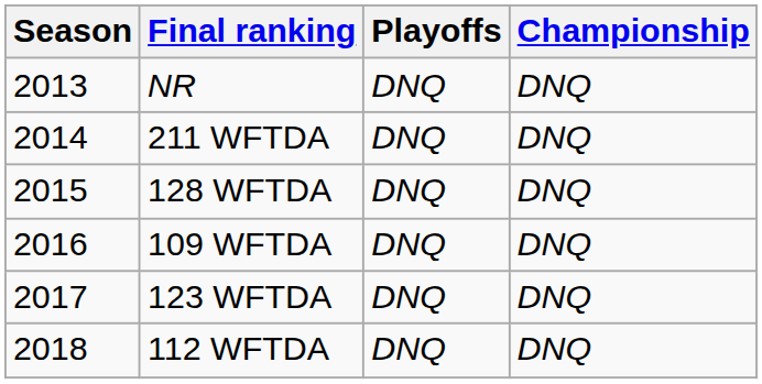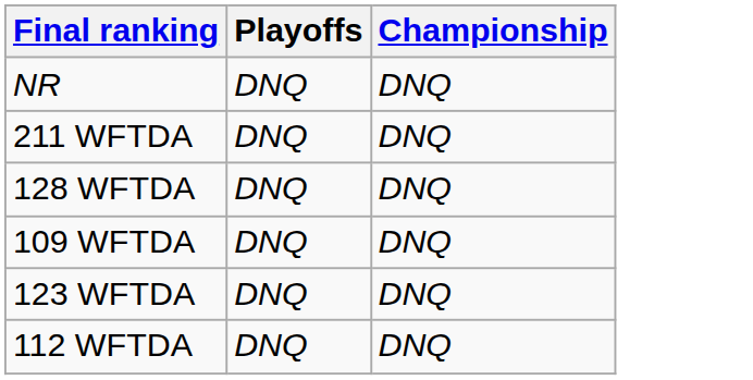 <table class="wikitable sortable">
 <tr>
-<th>Season</th>
 <th><a href='#'>Final ranking</a></th>
 <th>Playoffs</th>
 <th><a href='#'>Championship</a></th>
 </tr>
 <tr>
-<td>2013</td>
 <td><em>NR</em></td>
 <td><em>DNQ</em></td>
 <td><em>DNQ</em></td>
 </tr>
 <tr>
-<td>2014</td>
 <td>211 WFTDA</td>
 <td><em>DNQ</em></td>
 <td><em>DNQ</em></td>
 </tr>
 <tr>
-<td>2015</td>
 <td>128 WFTDA</td>
 <td><em>DNQ</em></td>
 <td><em>DNQ</em></td>
 </tr>
 <tr>
-<td>2016</td>
 <td>109 WFTDA</td>
 <td><em>DNQ</em></td>
 <td><em>DNQ</em></td>
 </tr>
 <tr>
-<td>2017</td>
 <td>123 WFTDA</td>
 <td><em>DNQ</em></td>
 <td><em>DNQ</em></td>
 </tr>
 <tr>
-<td>2018</td>
 <td>112 WFTDA</td>
 <td><em>DNQ</em></td>
 <td><em>DNQ</em></td>
 </tr>
 </table>
